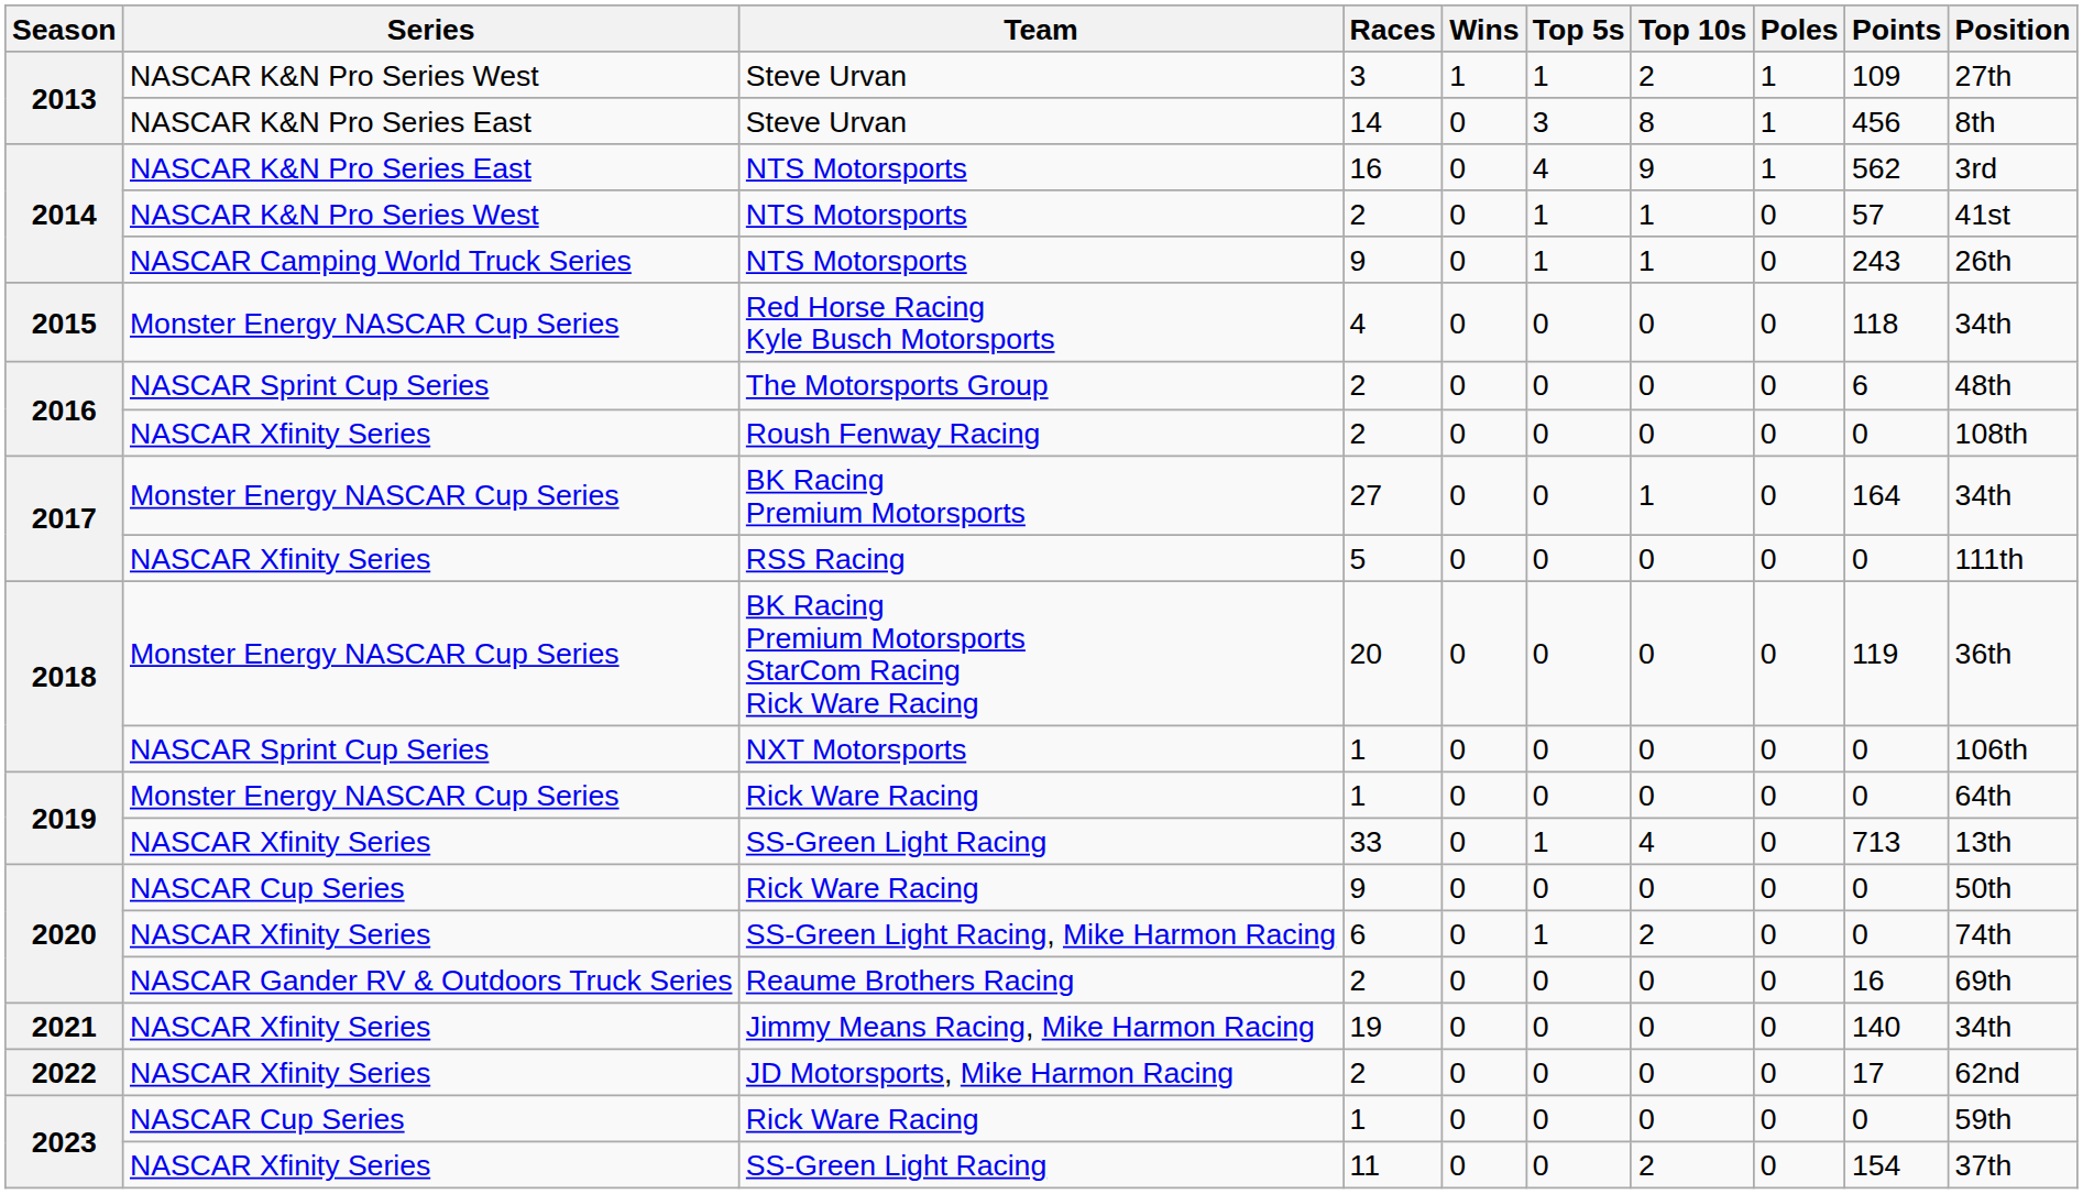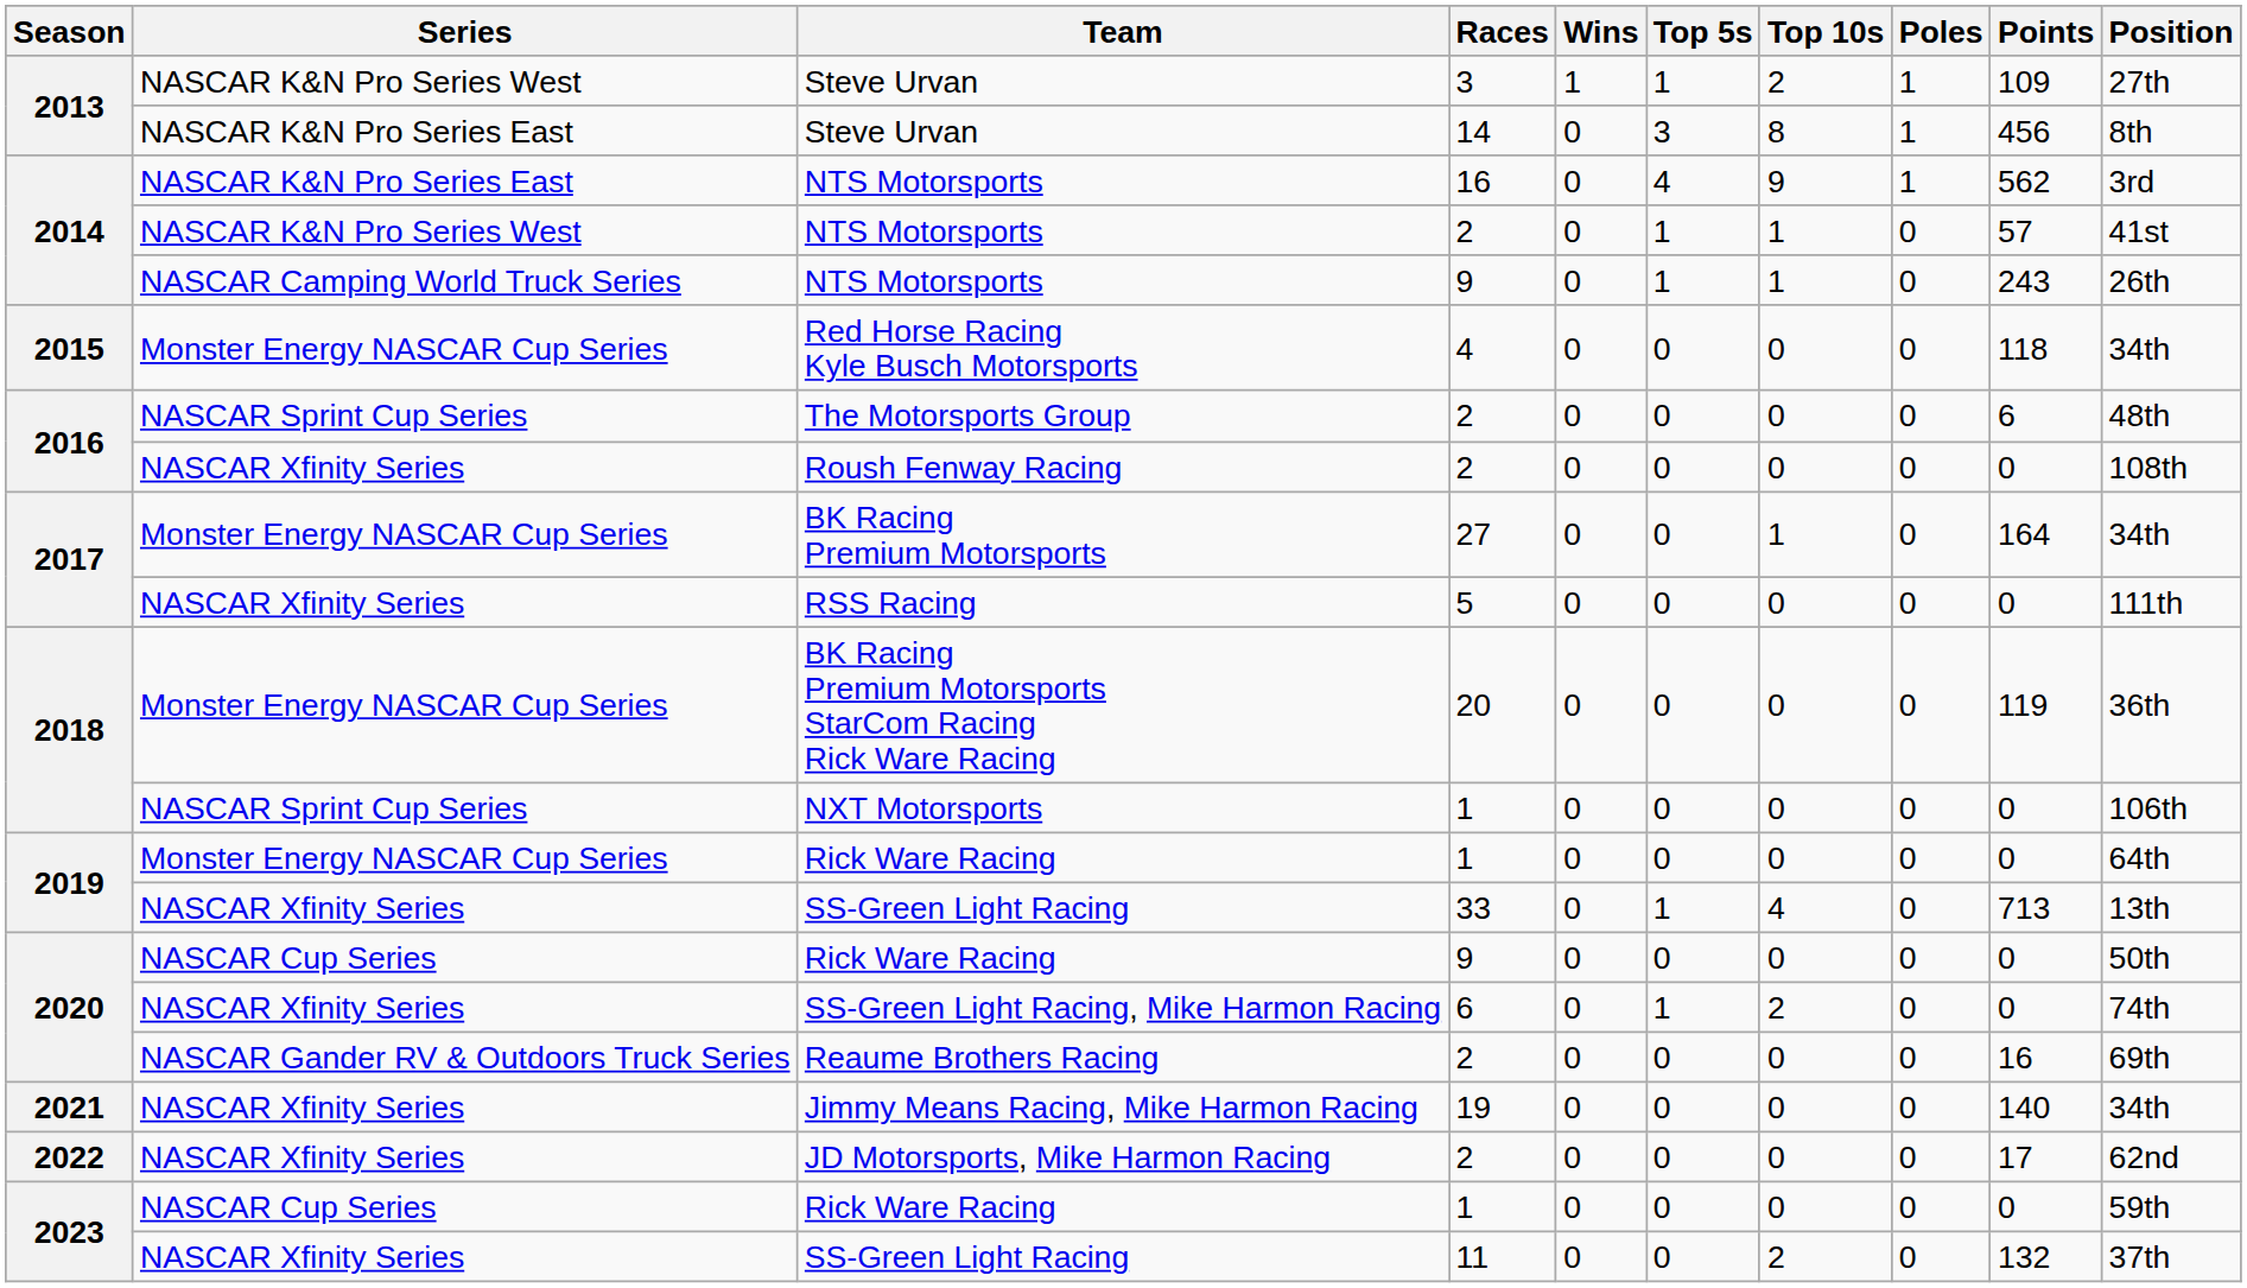 <table class="wikitable" style="font-size: 95%;">
 <tr>
 <th>Season</th>
 <th>Series</th>
 <th>Team</th>
 <th>Races</th>
 <th>Wins</th>
 <th>Top 5s</th>
 <th>Top 10s</th>
 <th>Poles</th>
 <th>Points</th>
 <th>Position</th>
 </tr>
 <tr>
 <th rowspan=2>2013</th>
 <td>NASCAR K&N Pro Series West</td>
 <td>Steve Urvan</td>
 <td>3</td>
 <td>1</td>
 <td>1</td>
 <td>2</td>
 <td>1</td>
 <td>109</td>
 <td>27th</td>
 </tr>
 <tr>
 <td>NASCAR K&N Pro Series East</td>
 <td>Steve Urvan</td>
 <td>14</td>
 <td>0</td>
 <td>3</td>
 <td>8</td>
 <td>1</td>
 <td>456</td>
 <td>8th</td>
 </tr>
 <tr>
 <th rowspan=3>2014</th>
 <td><a href='#'>NASCAR K&N Pro Series East</a></td>
 <td><a href='#'>NTS Motorsports</a></td>
 <td>16</td>
 <td>0</td>
 <td>4</td>
 <td>9</td>
 <td>1</td>
 <td>562</td>
 <td>3rd</td>
 </tr>
 <tr>
 <td><a href='#'>NASCAR K&N Pro Series West</a></td>
 <td><a href='#'>NTS Motorsports</a></td>
 <td>2</td>
 <td>0</td>
 <td>1</td>
 <td>1</td>
 <td>0</td>
 <td>57</td>
 <td>41st</td>
 </tr>
 <tr>
 <td><a href='#'>NASCAR Camping World Truck Series</a></td>
 <td><a href='#'>NTS Motorsports</a></td>
 <td>9</td>
 <td>0</td>
 <td>1</td>
 <td>1</td>
 <td>0</td>
 <td>243</td>
 <td>26th</td>
 </tr>
 <tr>
 <th>2015</th>
 <td><a href='#'>Monster Energy NASCAR Cup Series</a></td>
 <td><a href='#'>Red Horse Racing</a><br><a href='#'>Kyle Busch Motorsports</a></td>
 <td>4</td>
 <td>0</td>
 <td>0</td>
 <td>0</td>
 <td>0</td>
 <td>118</td>
 <td>34th</td>
 </tr>
 <tr>
 <th rowspan=2>2016</th>
 <td><a href='#'>NASCAR Sprint Cup Series</a></td>
 <td><a href='#'>The Motorsports Group</a></td>
 <td>2</td>
 <td>0</td>
 <td>0</td>
 <td>0</td>
 <td>0</td>
 <td>6</td>
 <td>48th</td>
 </tr>
 <tr>
 <td><a href='#'>NASCAR Xfinity Series</a></td>
 <td><a href='#'>Roush Fenway Racing</a></td>
 <td>2</td>
 <td>0</td>
 <td>0</td>
 <td>0</td>
 <td>0</td>
 <td>0</td>
 <td>108th</td>
 </tr>
 <tr>
 <th rowspan=2>2017</th>
 <td><a href='#'>Monster Energy NASCAR Cup Series</a></td>
 <td><a href='#'>BK Racing</a><br><a href='#'>Premium Motorsports</a></td>
 <td>27</td>
 <td>0</td>
 <td>0</td>
 <td>1</td>
 <td>0</td>
 <td>164</td>
 <td>34th</td>
 </tr>
 <tr>
 <td><a href='#'>NASCAR Xfinity Series</a></td>
 <td><a href='#'>RSS Racing</a></td>
 <td>5</td>
 <td>0</td>
 <td>0</td>
 <td>0</td>
 <td>0</td>
 <td>0</td>
 <td>111th</td>
 </tr>
 <tr>
 <th rowspan=2>2018</th>
 <td><a href='#'>Monster Energy NASCAR Cup Series</a></td>
 <td><a href='#'>BK Racing</a><br><a href='#'>Premium Motorsports</a><br><a href='#'>StarCom Racing</a><br><a href='#'>Rick Ware Racing</a></td>
 <td>20</td>
 <td>0</td>
 <td>0</td>
 <td>0</td>
 <td>0</td>
 <td>119</td>
 <td>36th</td>
 </tr>
 <tr>
 <td><a href='#'>NASCAR Sprint Cup Series</a></td>
 <td><a href='#'>NXT Motorsports</a></td>
 <td>1</td>
 <td>0</td>
 <td>0</td>
 <td>0</td>
 <td>0</td>
 <td>0</td>
 <td>106th</td>
 </tr>
 <tr>
 <th rowspan=2>2019</th>
 <td><a href='#'>Monster Energy NASCAR Cup Series</a></td>
 <td><a href='#'>Rick Ware Racing</a></td>
 <td>1</td>
 <td>0</td>
 <td>0</td>
 <td>0</td>
 <td>0</td>
 <td>0</td>
 <td>64th</td>
 </tr>
 <tr>
 <td><a href='#'>NASCAR Xfinity Series</a></td>
 <td><a href='#'>SS-Green Light Racing</a></td>
 <td>33</td>
 <td>0</td>
 <td>1</td>
 <td>4</td>
 <td>0</td>
 <td>713</td>
 <td>13th</td>
 </tr>
 <tr>
 <th rowspan=3>2020</th>
 <td><a href='#'>NASCAR Cup Series</a></td>
 <td><a href='#'>Rick Ware Racing</a></td>
 <td>9</td>
 <td>0</td>
 <td>0</td>
 <td>0</td>
 <td>0</td>
 <td>0</td>
 <td>50th</td>
 </tr>
 <tr>
 <td><a href='#'>NASCAR Xfinity Series</a></td>
 <td><a href='#'>SS-Green Light Racing</a>, <a href='#'>Mike Harmon Racing</a></td>
 <td>6</td>
 <td>0</td>
 <td>1</td>
 <td>2</td>
 <td>0</td>
 <td>0</td>
 <td>74th</td>
 </tr>
 <tr>
 <td><a href='#'>NASCAR Gander RV & Outdoors Truck Series</a></td>
 <td><a href='#'>Reaume Brothers Racing</a></td>
 <td>2</td>
 <td>0</td>
 <td>0</td>
 <td>0</td>
 <td>0</td>
 <td>16</td>
 <td>69th</td>
 </tr>
 <tr>
 <th>2021</th>
 <td><a href='#'>NASCAR Xfinity Series</a></td>
 <td><a href='#'>Jimmy Means Racing</a>, <a href='#'>Mike Harmon Racing</a></td>
 <td>19</td>
 <td>0</td>
 <td>0</td>
 <td>0</td>
 <td>0</td>
 <td>140</td>
 <td>34th</td>
 </tr>
 <tr>
 <th>2022</th>
 <td><a href='#'>NASCAR Xfinity Series</a></td>
 <td><a href='#'>JD Motorsports</a>, <a href='#'>Mike Harmon Racing</a></td>
 <td>2</td>
 <td>0</td>
 <td>0</td>
 <td>0</td>
 <td>0</td>
 <td>17</td>
 <td>62nd</td>
 </tr>
 <tr>
 <th rowspan="2">2023</th>
 <td><a href='#'>NASCAR Cup Series</a></td>
 <td><a href='#'>Rick Ware Racing</a></td>
 <td>1</td>
 <td>0</td>
 <td>0</td>
 <td>0</td>
 <td>0</td>
 <td>0</td>
 <td>59th</td>
 </tr>
 <tr>
 <td><a href='#'>NASCAR Xfinity Series</a></td>
 <td><a href='#'>SS-Green Light Racing</a></td>
 <td>11</td>
 <td>0</td>
 <td>0</td>
 <td>2</td>
 <td>0</td>
-<td>154</td>
+<td>132</td>
 <td>37th</td>
 </tr>
 </table>
